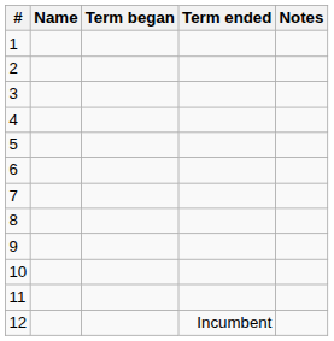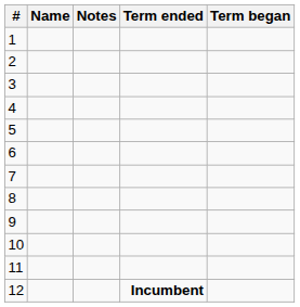 <table class="wikitable sortable">
 <tr>
 <th>#</th>
 <th>Name</th>
+<th>Notes</th>
+<th>Term ended</th>
 <th>Term began</th>
-<th>Term ended</th>
-<th>Notes</th>
 </tr>
 <tr>
 <td>1</td>
 <td> </td>
+<td></td>
 <td align=right></td>
 <td align=right></td>
-<td></td>
 </tr>
 <tr>
 <td>2</td>
 <td> </td>
+<td></td>
 <td align=right></td>
 <td align=right></td>
-<td></td>
 </tr>
 <tr>
 <td>3</td>
 <td> </td>
+<td></td>
 <td align=right></td>
 <td align=right></td>
-<td></td>
 </tr>
 <tr>
 <td>4</td>
 <td> </td>
+<td></td>
 <td align=right></td>
 <td align=right></td>
-<td></td>
 </tr>
 <tr>
 <td>5</td>
 <td> </td>
+<td></td>
 <td align=right></td>
 <td align=right></td>
-<td></td>
 </tr>
 <tr>
 <td>6</td>
 <td> </td>
+<td></td>
 <td align=right></td>
 <td align=right></td>
-<td></td>
 </tr>
 <tr>
 <td>7</td>
 <td> </td>
+<td></td>
 <td align=right></td>
 <td align=right></td>
-<td></td>
 </tr>
 <tr>
 <td>8</td>
 <td> </td>
+<td></td>
 <td align=right></td>
 <td align=right></td>
-<td></td>
 </tr>
 <tr>
 <td>9</td>
 <td> </td>
+<td></td>
 <td align=right></td>
 <td align=right></td>
-<td></td>
 </tr>
 <tr>
 <td>10</td>
 <td> </td>
+<td></td>
 <td align=right></td>
 <td align=right></td>
-<td></td>
 </tr>
 <tr>
 <td>11</td>
 <td> </td>
+<td></td>
 <td align=right></td>
 <td align=right></td>
-<td></td>
 </tr>
 <tr>
 <td>12</td>
 <td> </td>
+<td></td>
+<td align=right><strong>Incumbent</strong></td>
 <td align=right></td>
-<td align=right>Incumbent</td>
-<td></td>
 </tr>
 </table>
